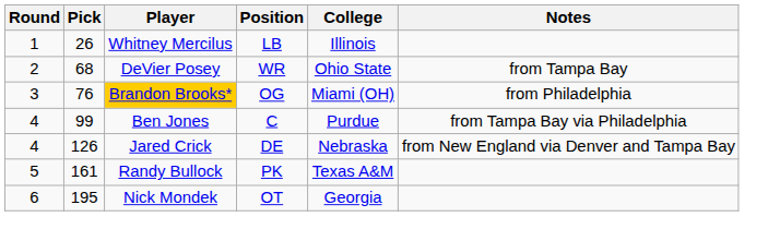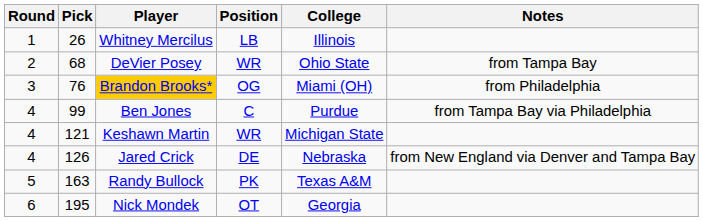 <table class="wikitable" style="text-align:center">
 <tr>
 <th>Round</th>
 <th>Pick</th>
 <th>Player</th>
 <th>Position</th>
 <th>College</th>
 <th>Notes</th>
 </tr>
 <tr>
 <td>1</td>
 <td>26</td>
 <td><a href='#'>Whitney Mercilus</a></td>
 <td><a href='#'>LB</a></td>
 <td><a href='#'>Illinois</a></td>
 <td></td>
 </tr>
 <tr>
 <td>2</td>
 <td>68</td>
 <td><a href='#'>DeVier Posey</a></td>
 <td><a href='#'>WR</a></td>
 <td><a href='#'>Ohio State</a></td>
 <td>from Tampa Bay</td>
 </tr>
 <tr>
 <td>3</td>
 <td>76</td>
 <td style="background:#fc0;"><a href='#'>Brandon Brooks*</a></td>
 <td><a href='#'>OG</a></td>
 <td><a href='#'>Miami (OH)</a></td>
 <td>from Philadelphia</td>
 </tr>
 <tr>
 <td>4</td>
 <td>99</td>
 <td><a href='#'>Ben Jones</a></td>
 <td><a href='#'>C</a></td>
 <td><a href='#'>Purdue</a></td>
 <td>from Tampa Bay via Philadelphia</td>
 </tr>
 <tr>
 <td>4</td>
+<td>121</td>
+<td><a href='#'>Keshawn Martin</a></td>
+<td><a href='#'>WR</a></td>
+<td><a href='#'>Michigan State</a></td>
+<td></td>
+</tr>
+<tr>
+<td>4</td>
 <td>126</td>
 <td><a href='#'>Jared Crick</a></td>
 <td><a href='#'>DE</a></td>
 <td><a href='#'>Nebraska</a></td>
 <td>from New England via Denver and Tampa Bay</td>
 </tr>
 <tr>
 <td>5</td>
-<td>161</td>
+<td>163</td>
 <td><a href='#'>Randy Bullock</a></td>
 <td><a href='#'>PK</a></td>
 <td><a href='#'>Texas A&M</a></td>
 <td></td>
 </tr>
 <tr>
 <td>6</td>
 <td>195</td>
 <td><a href='#'>Nick Mondek</a></td>
 <td><a href='#'>OT</a></td>
 <td><a href='#'>Georgia</a></td>
 <td></td>
 </tr>
 </table>
